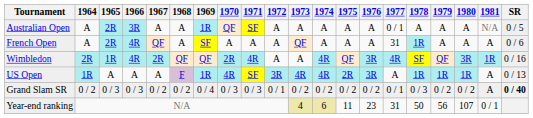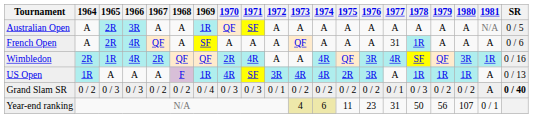 <table class=wikitable style=text-align:center;font-size:97%>
 <tr>
 <th>Tournament</th>
 <th>1964</th>
 <th>1965</th>
 <th>1966</th>
 <th>1967</th>
 <th>1968</th>
 <th>1969</th>
 <th><a href='#'>1970</a></th>
 <th><a href='#'>1971</a></th>
 <th><a href='#'>1972</a></th>
 <th><a href='#'>1973</a></th>
 <th><a href='#'>1974</a></th>
 <th><a href='#'>1975</a></th>
 <th><a href='#'>1976</a></th>
 <th><a href='#'>1977</a></th>
 <th><a href='#'>1978</a></th>
 <th><a href='#'>1979</a></th>
 <th><a href='#'>1980</a></th>
 <th><a href='#'>1981</a></th>
 <th>SR</th>
 </tr>
 <tr>
 <td bgcolor=#EFEFEF align=left><a href='#'>Australian Open</a></td>
 <td>A</td>
 <td bgcolor=#afeeee><a href='#'>2R</a></td>
 <td bgcolor=#afeeee><a href='#'>3R</a></td>
 <td>A</td>
 <td>A</td>
 <td bgcolor=#afeeee><a href='#'>1R</a></td>
 <td bgcolor=#ffebcd><a href='#'>QF</a></td>
 <td bgcolor=yellow><a href='#'>SF</a></td>
 <td>A</td>
 <td>A</td>
 <td>A</td>
 <td>A</td>
 <td>A</td>
-<td>0 / 1</td>
+<td>A</td>
 <td>A</td>
 <td>A</td>
 <td>A</td>
 <td style=color:#767676>N/A</td>
 <td bgcolor=#EFEFEF>0 / 5</td>
 </tr>
 <tr>
 <td bgcolor=#EFEFEF align=left><a href='#'>French Open</a></td>
 <td>A</td>
 <td bgcolor=#afeeee><a href='#'>2R</a></td>
 <td bgcolor=#afeeee><a href='#'>4R</a></td>
 <td bgcolor=#ffebcd><a href='#'>QF</a></td>
 <td>A</td>
 <td bgcolor=yellow><a href='#'>SF</a></td>
 <td>A</td>
 <td>A</td>
 <td>A</td>
 <td bgcolor=#ffebcd><a href='#'>QF</a></td>
 <td>A</td>
 <td>A</td>
 <td>A</td>
 <td>31</td>
 <td bgcolor=#afeeee><a href='#'>1R</a></td>
 <td>A</td>
 <td>A</td>
 <td>A</td>
 <td bgcolor=#EFEFEF>0 / 6</td>
 </tr>
 <tr>
 <td bgcolor=#EFEFEF align=left><a href='#'>Wimbledon</a></td>
 <td bgcolor=#afeeee><a href='#'>2R</a></td>
 <td bgcolor=#afeeee><a href='#'>1R</a></td>
 <td bgcolor=#afeeee><a href='#'>4R</a></td>
 <td bgcolor=#afeeee><a href='#'>2R</a></td>
 <td bgcolor=#ffebcd><a href='#'>QF</a></td>
 <td bgcolor=#ffebcd><a href='#'>QF</a></td>
 <td bgcolor=#afeeee><a href='#'>2R</a></td>
 <td bgcolor=#afeeee><a href='#'>4R</a></td>
 <td>A</td>
 <td>A</td>
 <td bgcolor=#afeeee><a href='#'>4R</a></td>
 <td bgcolor=#ffebcd><a href='#'>QF</a></td>
 <td bgcolor=#afeeee><a href='#'>3R</a></td>
 <td bgcolor=#afeeee><a href='#'>4R</a></td>
 <td bgcolor=yellow><a href='#'>SF</a></td>
 <td bgcolor=#ffebcd><a href='#'>QF</a></td>
 <td bgcolor=#afeeee><a href='#'>3R</a></td>
 <td bgcolor=#afeeee><a href='#'>1R</a></td>
 <td bgcolor=#EFEFEF>0 / 16</td>
 </tr>
 <tr>
 <td bgcolor=#EFEFEF align=left><a href='#'>US Open</a></td>
 <td bgcolor=#afeeee><a href='#'>1R</a></td>
 <td>A</td>
 <td>A</td>
 <td>A</td>
 <td bgcolor=#D8BFD8><a href='#'>F</a></td>
 <td bgcolor=#afeeee><a href='#'>1R</a></td>
 <td bgcolor=#afeeee><a href='#'>4R</a></td>
 <td bgcolor=yellow><a href='#'>SF</a></td>
 <td bgcolor=#afeeee><a href='#'>3R</a></td>
 <td bgcolor=#afeeee><a href='#'>4R</a></td>
 <td bgcolor=#afeeee><a href='#'>4R</a></td>
 <td bgcolor=#afeeee><a href='#'>2R</a></td>
 <td bgcolor=#afeeee><a href='#'>3R</a></td>
 <td>A</td>
 <td bgcolor=#afeeee><a href='#'>1R</a></td>
 <td bgcolor=#afeeee><a href='#'>1R</a></td>
 <td bgcolor=#afeeee><a href='#'>1R</a></td>
 <td>A</td>
 <td bgcolor=#EFEFEF>0 / 13</td>
 </tr>
 <tr bgcolor=#efefef>
 <td align=left>Grand Slam SR</td>
 <td>0 / 2</td>
 <td>0 / 3</td>
 <td>0 / 3</td>
 <td>0 / 2</td>
 <td>0 / 2</td>
 <td>0 / 4</td>
 <td>0 / 3</td>
 <td>0 / 3</td>
 <td>0 / 1</td>
 <td>0 / 2</td>
 <td>0 / 2</td>
 <td>0 / 2</td>
 <td>0 / 2</td>
 <td>0 / 1</td>
 <td>0 / 3</td>
 <td>0 / 2</td>
 <td>0 / 2</td>
 <td>A</td>
 <th>0 / 40</th>
 </tr>
 <tr>
 <td bgcolor=#EFEFEF align=left>Year-end ranking</td>
 <td colspan=9 style=color:#767676>N/A</td>
 <td bgcolor=#EEE8AA>4</td>
 <td bgcolor=#EEE8AA>6</td>
 <td>11</td>
 <td>23</td>
 <td>31</td>
 <td>50</td>
 <td>56</td>
 <td>107</td>
 <td>0 / 1</td>
 <th></th>
 </tr>
 </table>
